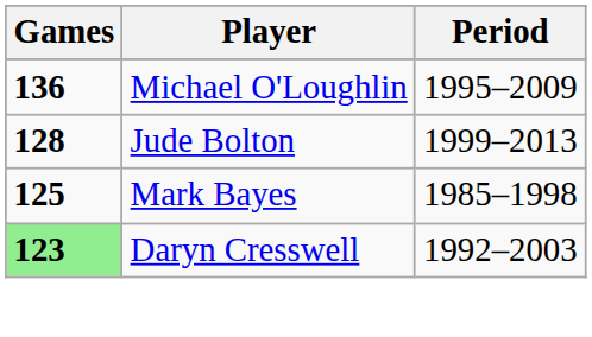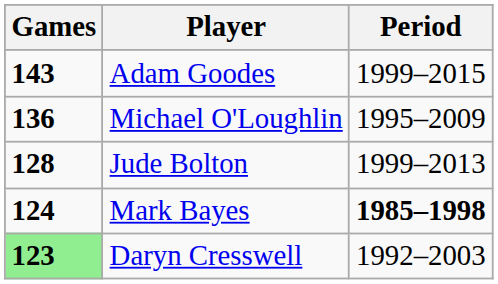 <table class="wikitable">
 <tr>
 <th>Games</th>
 <th>Player</th>
 <th>Period</th>
+</tr>
+<tr>
+<td><strong>143</strong></td>
+<td> <a href='#'>Adam Goodes</a></td>
+<td>1999–2015</td>
 </tr>
 <tr>
 <td><strong>136</strong></td>
 <td> <a href='#'>Michael O'Loughlin</a></td>
 <td>1995–2009</td>
 </tr>
 <tr>
 <td><strong>128</strong></td>
 <td> <a href='#'>Jude Bolton</a></td>
 <td>1999–2013</td>
 </tr>
 <tr>
-<td><strong>125</strong></td>
+<td><strong>124</strong></td>
 <td> <a href='#'>Mark Bayes</a></td>
-<td>1985–1998</td>
+<td><strong>1985–1998</strong></td>
 </tr>
 <tr>
 <td style="background: lightgreen;"><strong>123</strong></td>
 <td> <a href='#'>Daryn Cresswell</a></td>
 <td>1992–2003</td>
 </tr>
 </table>
